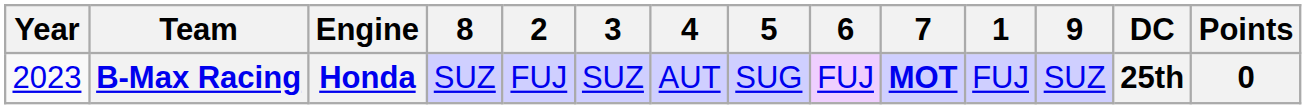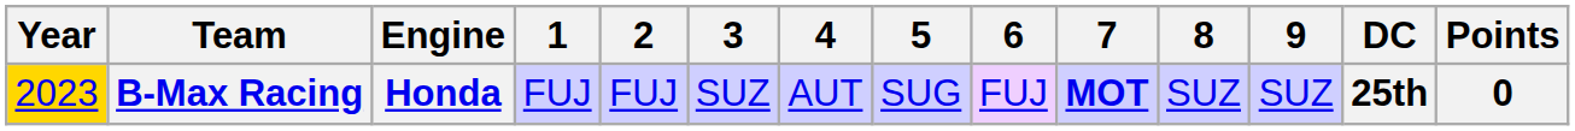 <table class="wikitable" style="text-align:center; font-size:85%">
 <tr>
 <th>Year</th>
 <th>Team</th>
 <th>Engine</th>
-<th>8</th>
+<th>1</th>
 <th>2</th>
 <th>3</th>
 <th>4</th>
 <th>5</th>
 <th>6</th>
 <th>7</th>
-<th>1</th>
+<th>8</th>
 <th>9</th>
 <th>DC</th>
 <th>Points</th>
 </tr>
 <tr>
-<td><a href='#'>2023</a></td>
+<td style="background: gold;"><a href='#'>2023</a></td>
 <th nowrap><a href='#'>B-Max Racing</a></th>
 <th><a href='#'>Honda</a></th>
-<td style="background:#CFCFFF;"><a href='#'>SUZ</a><br></td>
+<td style="background:#CFCFFF;"><a href='#'>FUJ</a><br></td>
 <td style="background:#CFCFFF;"><a href='#'>FUJ</a><br></td>
 <td style="background:#CFCFFF;"><a href='#'>SUZ</a><br></td>
 <td style="background:#CFCFFF;"><a href='#'>AUT</a><br></td>
 <td style="background:#CFCFFF;"><a href='#'>SUG</a><br></td>
 <td style="background:#EFCFFF;"><a href='#'>FUJ</a><br></td>
 <td style="background:#CFCFFF;"><strong><a href='#'>MOT</a><br></strong></td>
-<td style="background:#CFCFFF;"><a href='#'>FUJ</a><br></td>
+<td style="background:#CFCFFF;"><a href='#'>SUZ</a><br></td>
 <td style="background:#CFCFFF;"><a href='#'>SUZ</a><br></td>
 <th>25th</th>
 <th>0</th>
 </tr>
 </table>
